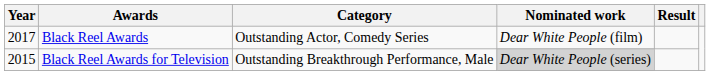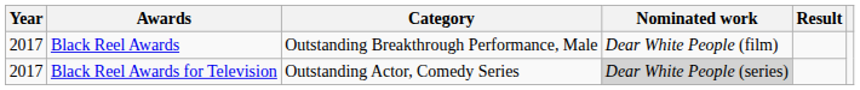 <table class="wikitable">
 <tr>
 <th scope="col">Year</th>
 <th scope="col">Awards</th>
 <th>Category</th>
 <th scope="col">Nominated work</th>
 <th scope="col">Result</th>
 <th></th>
 </tr>
 <tr>
 <td>2017</td>
 <td><a href='#'>Black Reel Awards</a></td>
-<td>Outstanding Actor, Comedy Series</td>
+<td>Outstanding Breakthrough Performance, Male</td>
 <td><em>Dear White People</em> (film)</td>
 <td></td>
 <td style="text-align:center;" rowspan="2"></td>
 </tr>
 <tr>
-<td>2015</td>
+<td>2017</td>
 <td><a href='#'>Black Reel Awards for Television</a></td>
-<td>Outstanding Breakthrough Performance, Male</td>
+<td>Outstanding Actor, Comedy Series</td>
 <td style="background: lightgrey;"><em>Dear White People</em> (series)</td>
 <td></td>
 </tr>
 </table>
